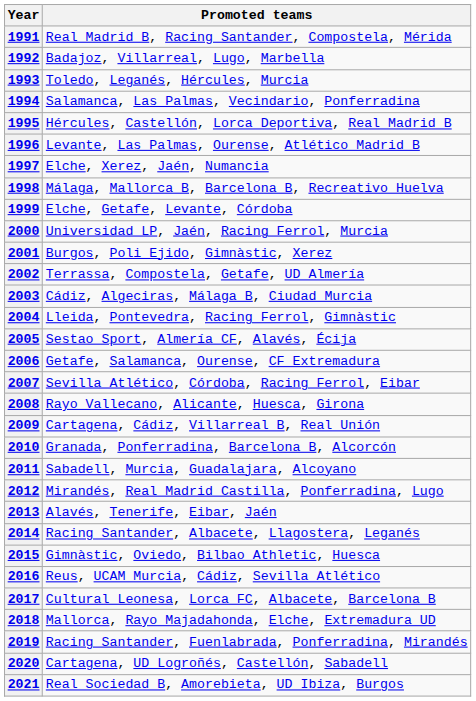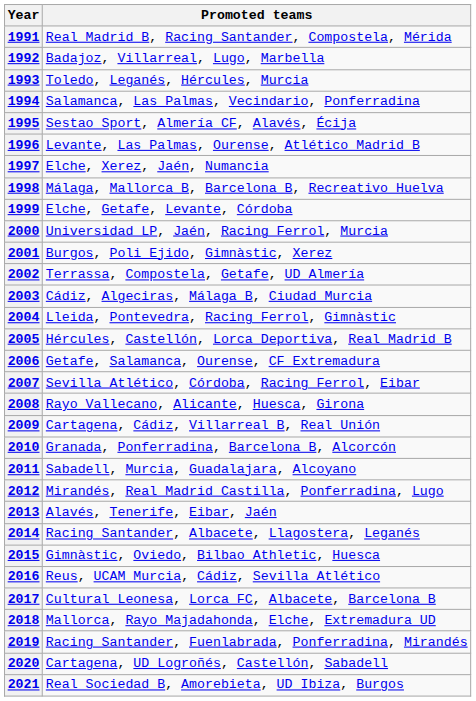 <table class="wikitable">
 <tr>
 <th>Year</th>
 <th>Promoted teams</th>
 </tr>
 <tr>
 <th><a href='#'>1991</a></th>
 <td><a href='#'>Real Madrid B</a>, <a href='#'>Racing Santander</a>, <a href='#'>Compostela</a>, <a href='#'>Mérida</a></td>
 </tr>
 <tr>
 <th><a href='#'>1992</a></th>
 <td><a href='#'>Badajoz</a>, <a href='#'>Villarreal</a>, <a href='#'>Lugo</a>, <a href='#'>Marbella</a></td>
 </tr>
 <tr>
 <th><a href='#'>1993</a></th>
 <td><a href='#'>Toledo</a>, <a href='#'>Leganés</a>, <a href='#'>Hércules</a>, <a href='#'>Murcia</a></td>
 </tr>
 <tr>
 <th><a href='#'>1994</a></th>
 <td><a href='#'>Salamanca</a>, <a href='#'>Las Palmas</a>, <a href='#'>Vecindario</a>, <a href='#'>Ponferradina</a></td>
 </tr>
 <tr>
 <th><a href='#'>1995</a></th>
-<td><a href='#'>Hércules</a>, <a href='#'>Castellón</a>, <a href='#'>Lorca Deportiva</a>, <a href='#'>Real Madrid B</a></td>
+<td><a href='#'>Sestao Sport</a>, <a href='#'>Almería CF</a>, <a href='#'>Alavés</a>, <a href='#'>Écija</a></td>
 </tr>
 <tr>
 <th><a href='#'>1996</a></th>
 <td><a href='#'>Levante</a>, <a href='#'>Las Palmas</a>, <a href='#'>Ourense</a>, <a href='#'>Atlético Madrid B</a></td>
 </tr>
 <tr>
 <th><a href='#'>1997</a></th>
 <td><a href='#'>Elche</a>, <a href='#'>Xerez</a>, <a href='#'>Jaén</a>, <a href='#'>Numancia</a></td>
 </tr>
 <tr>
 <th><a href='#'>1998</a></th>
 <td><a href='#'>Málaga</a>, <a href='#'>Mallorca B</a>, <a href='#'>Barcelona B</a>, <a href='#'>Recreativo Huelva</a></td>
 </tr>
 <tr>
 <th><a href='#'>1999</a></th>
 <td><a href='#'>Elche</a>, <a href='#'>Getafe</a>, <a href='#'>Levante</a>, <a href='#'>Córdoba</a></td>
 </tr>
 <tr>
 <th><a href='#'>2000</a></th>
 <td><a href='#'>Universidad LP</a>, <a href='#'>Jaén</a>, <a href='#'>Racing Ferrol</a>, <a href='#'>Murcia</a></td>
 </tr>
 <tr>
 <th><a href='#'>2001</a></th>
 <td><a href='#'>Burgos</a>, <a href='#'>Poli Ejido</a>, <a href='#'>Gimnàstic</a>, <a href='#'>Xerez</a></td>
 </tr>
 <tr>
 <th><a href='#'>2002</a></th>
 <td><a href='#'>Terrassa</a>, <a href='#'>Compostela</a>, <a href='#'>Getafe</a>, <a href='#'>UD Almería</a></td>
 </tr>
 <tr>
 <th><a href='#'>2003</a></th>
 <td><a href='#'>Cádiz</a>, <a href='#'>Algeciras</a>, <a href='#'>Málaga B</a>, <a href='#'>Ciudad Murcia</a></td>
 </tr>
 <tr>
 <th><a href='#'>2004</a></th>
 <td><a href='#'>Lleida</a>, <a href='#'>Pontevedra</a>, <a href='#'>Racing Ferrol</a>, <a href='#'>Gimnàstic</a></td>
 </tr>
 <tr>
 <th><a href='#'>2005</a></th>
-<td><a href='#'>Sestao Sport</a>, <a href='#'>Almería CF</a>, <a href='#'>Alavés</a>, <a href='#'>Écija</a></td>
+<td><a href='#'>Hércules</a>, <a href='#'>Castellón</a>, <a href='#'>Lorca Deportiva</a>, <a href='#'>Real Madrid B</a></td>
 </tr>
 <tr>
 <th><a href='#'>2006</a></th>
 <td><a href='#'>Getafe</a>, <a href='#'>Salamanca</a>, <a href='#'>Ourense</a>, <a href='#'>CF Extremadura</a></td>
 </tr>
 <tr>
 <th><a href='#'>2007</a></th>
 <td><a href='#'>Sevilla Atlético</a>, <a href='#'>Córdoba</a>, <a href='#'>Racing Ferrol</a>, <a href='#'>Eibar</a></td>
 </tr>
 <tr>
 <th><a href='#'>2008</a></th>
 <td><a href='#'>Rayo Vallecano</a>, <a href='#'>Alicante</a>, <a href='#'>Huesca</a>, <a href='#'>Girona</a></td>
 </tr>
 <tr>
 <th><a href='#'>2009</a></th>
 <td><a href='#'>Cartagena</a>, <a href='#'>Cádiz</a>, <a href='#'>Villarreal B</a>, <a href='#'>Real Unión</a></td>
 </tr>
 <tr>
 <th><a href='#'>2010</a></th>
 <td><a href='#'>Granada</a>, <a href='#'>Ponferradina</a>, <a href='#'>Barcelona B</a>, <a href='#'>Alcorcón</a></td>
 </tr>
 <tr>
 <th><a href='#'>2011</a></th>
 <td><a href='#'>Sabadell</a>, <a href='#'>Murcia</a>, <a href='#'>Guadalajara</a>, <a href='#'>Alcoyano</a></td>
 </tr>
 <tr>
 <th><a href='#'>2012</a></th>
 <td><a href='#'>Mirandés</a>, <a href='#'>Real Madrid Castilla</a>, <a href='#'>Ponferradina</a>, <a href='#'>Lugo</a></td>
 </tr>
 <tr>
 <th><a href='#'>2013</a></th>
 <td><a href='#'>Alavés</a>, <a href='#'>Tenerife</a>, <a href='#'>Eibar</a>, <a href='#'>Jaén</a></td>
 </tr>
 <tr>
 <th><a href='#'>2014</a></th>
 <td><a href='#'>Racing Santander</a>, <a href='#'>Albacete</a>, <a href='#'>Llagostera</a>, <a href='#'>Leganés</a></td>
 </tr>
 <tr>
 <th><a href='#'>2015</a></th>
 <td><a href='#'>Gimnàstic</a>, <a href='#'>Oviedo</a>, <a href='#'>Bilbao Athletic</a>, <a href='#'>Huesca</a></td>
 </tr>
 <tr>
 <th><a href='#'>2016</a></th>
 <td><a href='#'>Reus</a>, <a href='#'>UCAM Murcia</a>, <a href='#'>Cádiz</a>, <a href='#'>Sevilla Atlético</a></td>
 </tr>
 <tr>
 <th><a href='#'>2017</a></th>
 <td><a href='#'>Cultural Leonesa</a>, <a href='#'>Lorca FC</a>, <a href='#'>Albacete</a>, <a href='#'>Barcelona B</a></td>
 </tr>
 <tr>
 <th><a href='#'>2018</a></th>
 <td><a href='#'>Mallorca</a>, <a href='#'>Rayo Majadahonda</a>, <a href='#'>Elche</a>, <a href='#'>Extremadura UD</a></td>
 </tr>
 <tr>
 <th><a href='#'>2019</a></th>
 <td><a href='#'>Racing Santander</a>, <a href='#'>Fuenlabrada</a>, <a href='#'>Ponferradina</a>, <a href='#'>Mirandés</a></td>
 </tr>
 <tr>
 <th><a href='#'>2020</a></th>
 <td><a href='#'>Cartagena</a>, <a href='#'>UD Logroñés</a>, <a href='#'>Castellón</a>, <a href='#'>Sabadell</a></td>
 </tr>
 <tr>
 <th><a href='#'>2021</a></th>
 <td><a href='#'>Real Sociedad B</a>, <a href='#'>Amorebieta</a>, <a href='#'>UD Ibiza</a>, <a href='#'>Burgos</a></td>
 </tr>
 </table>
